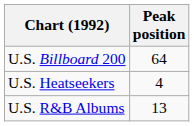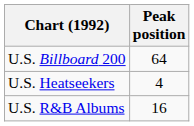 <table class="wikitable">
 <tr>
 <th align="left">Chart (1992)</th>
 <th align="center">Peak<br>position</th>
 </tr>
 <tr>
 <td align="left">U.S. <a href='#'><em>Billboard</em> 200</a></td>
 <td align="center">64</td>
 </tr>
 <tr>
 <td align="left">U.S. <a href='#'>Heatseekers</a></td>
 <td align="center">4</td>
 </tr>
 <tr>
 <td align="left">U.S. <a href='#'>R&B Albums</a></td>
-<td align="center">13</td>
+<td align="center">16</td>
 </tr>
 </table>
